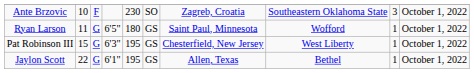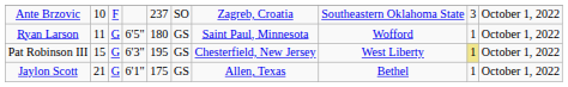 <table class="wikitable sortable" style="text-align: center">
 <tr align="center">
 </tr>
 <tr>
 <td><a href='#'>Ante Brzovic</a></td>
 <td>10</td>
 <td><a href='#'>F</a></td>
 <td></td>
-<td>230</td>
+<td>237</td>
 <td>SO</td>
 <td><a href='#'>Zagreb, Croatia</a></td>
 <td><a href='#'>Southeastern Oklahoma State</a></td>
 <td>3</td>
 <td>October 1, 2022</td>
 </tr>
 <tr>
 <td><a href='#'>Ryan Larson</a></td>
 <td>11</td>
 <td><a href='#'>G</a></td>
 <td>6'5"</td>
 <td>180</td>
 <td>GS</td>
 <td><a href='#'>Saint Paul, Minnesota</a></td>
 <td><a href='#'>Wofford</a></td>
 <td>1</td>
 <td>October 1, 2022</td>
 </tr>
 <tr>
 <td>Pat Robinson III</td>
 <td>15</td>
 <td><a href='#'>G</a></td>
 <td>6'3"</td>
 <td>195</td>
 <td>GS</td>
 <td><a href='#'>Chesterfield, New Jersey</a></td>
 <td><a href='#'>West Liberty</a></td>
-<td>1</td>
+<td style="background: khaki;">1</td>
 <td>October 1, 2022</td>
 </tr>
 <tr>
 <td><a href='#'>Jaylon Scott</a></td>
-<td>22</td>
+<td>21</td>
 <td><a href='#'>G</a></td>
 <td>6'1"</td>
-<td>195</td>
+<td>175</td>
 <td>GS</td>
 <td><a href='#'>Allen, Texas</a></td>
 <td><a href='#'>Bethel</a></td>
 <td>1</td>
 <td>October 1, 2022</td>
 </tr>
 </table>
